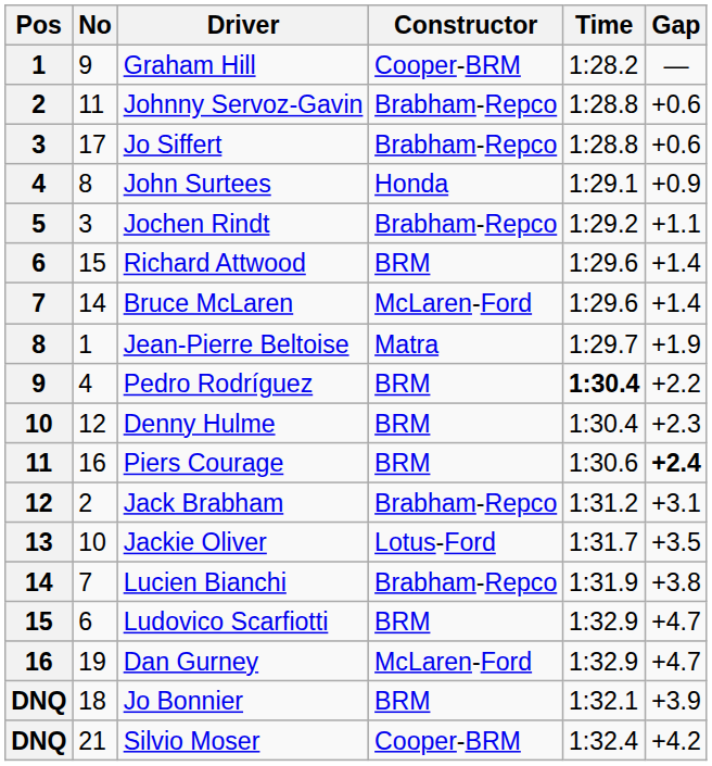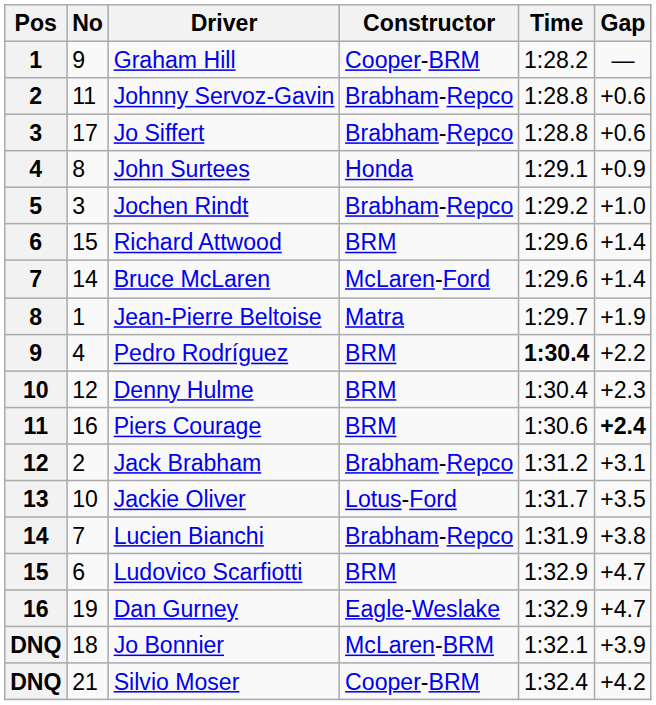 <table class="wikitable sortable" style="font-size: 95%">
 <tr>
 <th>Pos</th>
 <th>No</th>
 <th>Driver</th>
 <th>Constructor</th>
 <th>Time</th>
 <th>Gap</th>
 </tr>
 <tr>
 <th>1</th>
 <td>9</td>
 <td> <a href='#'>Graham Hill</a></td>
 <td><a href='#'>Cooper</a>-<a href='#'>BRM</a></td>
 <td>1:28.2</td>
 <td align="center">—</td>
 </tr>
 <tr>
 <th>2</th>
 <td>11</td>
 <td> <a href='#'>Johnny Servoz-Gavin</a></td>
 <td><a href='#'>Brabham</a>-<a href='#'>Repco</a></td>
 <td>1:28.8</td>
 <td>+0.6</td>
 </tr>
 <tr>
 <th>3</th>
 <td>17</td>
 <td> <a href='#'>Jo Siffert</a></td>
 <td><a href='#'>Brabham</a>-<a href='#'>Repco</a></td>
 <td>1:28.8</td>
 <td>+0.6</td>
 </tr>
 <tr>
 <th>4</th>
 <td>8</td>
 <td> <a href='#'>John Surtees</a></td>
 <td><a href='#'>Honda</a></td>
 <td>1:29.1</td>
 <td>+0.9</td>
 </tr>
 <tr>
 <th>5</th>
 <td>3</td>
 <td> <a href='#'>Jochen Rindt</a></td>
 <td><a href='#'>Brabham</a>-<a href='#'>Repco</a></td>
 <td>1:29.2</td>
-<td>+1.1</td>
+<td>+1.0</td>
 </tr>
 <tr>
 <th>6</th>
 <td>15</td>
 <td> <a href='#'>Richard Attwood</a></td>
 <td><a href='#'>BRM</a></td>
 <td>1:29.6</td>
 <td>+1.4</td>
 </tr>
 <tr>
 <th>7</th>
 <td>14</td>
 <td> <a href='#'>Bruce McLaren</a></td>
 <td><a href='#'>McLaren</a>-<a href='#'>Ford</a></td>
 <td>1:29.6</td>
 <td>+1.4</td>
 </tr>
 <tr>
 <th>8</th>
 <td>1</td>
 <td> <a href='#'>Jean-Pierre Beltoise</a></td>
 <td><a href='#'>Matra</a></td>
 <td>1:29.7</td>
 <td>+1.9</td>
 </tr>
 <tr>
 <th>9</th>
 <td>4</td>
 <td> <a href='#'>Pedro Rodríguez</a></td>
 <td><a href='#'>BRM</a></td>
 <td><strong>1:30.4</strong></td>
 <td>+2.2</td>
 </tr>
 <tr>
 <th>10</th>
 <td>12</td>
 <td> <a href='#'>Denny Hulme</a></td>
 <td><a href='#'>BRM</a></td>
 <td>1:30.4</td>
 <td>+2.3</td>
 </tr>
 <tr>
 <th>11</th>
 <td>16</td>
 <td> <a href='#'>Piers Courage</a></td>
 <td><a href='#'>BRM</a></td>
 <td>1:30.6</td>
 <td><strong>+2.4</strong></td>
 </tr>
 <tr>
 <th>12</th>
 <td>2</td>
 <td> <a href='#'>Jack Brabham</a></td>
 <td><a href='#'>Brabham</a>-<a href='#'>Repco</a></td>
 <td>1:31.2</td>
 <td>+3.1</td>
 </tr>
 <tr>
 <th>13</th>
 <td>10</td>
 <td> <a href='#'>Jackie Oliver</a></td>
 <td><a href='#'>Lotus</a>-<a href='#'>Ford</a></td>
 <td>1:31.7</td>
 <td>+3.5</td>
 </tr>
 <tr>
 <th>14</th>
 <td>7</td>
 <td> <a href='#'>Lucien Bianchi</a></td>
 <td><a href='#'>Brabham</a>-<a href='#'>Repco</a></td>
 <td>1:31.9</td>
 <td>+3.8</td>
 </tr>
 <tr>
 <th>15</th>
 <td>6</td>
 <td> <a href='#'>Ludovico Scarfiotti</a></td>
 <td><a href='#'>BRM</a></td>
 <td>1:32.9</td>
 <td>+4.7</td>
 </tr>
 <tr>
 <th>16</th>
 <td>19</td>
 <td> <a href='#'>Dan Gurney</a></td>
-<td><a href='#'>McLaren</a>-<a href='#'>Ford</a></td>
+<td><a href='#'>Eagle</a>-<a href='#'>Weslake</a></td>
 <td>1:32.9</td>
 <td>+4.7</td>
 </tr>
 <tr>
 <th>DNQ</th>
 <td>18</td>
 <td> <a href='#'>Jo Bonnier</a></td>
-<td><a href='#'>BRM</a></td>
+<td><a href='#'>McLaren</a>-<a href='#'>BRM</a></td>
 <td>1:32.1</td>
 <td>+3.9</td>
 </tr>
 <tr>
 <th>DNQ</th>
 <td>21</td>
 <td> <a href='#'>Silvio Moser</a></td>
 <td><a href='#'>Cooper</a>-<a href='#'>BRM</a></td>
 <td>1:32.4</td>
 <td>+4.2</td>
 </tr>
 </table>
